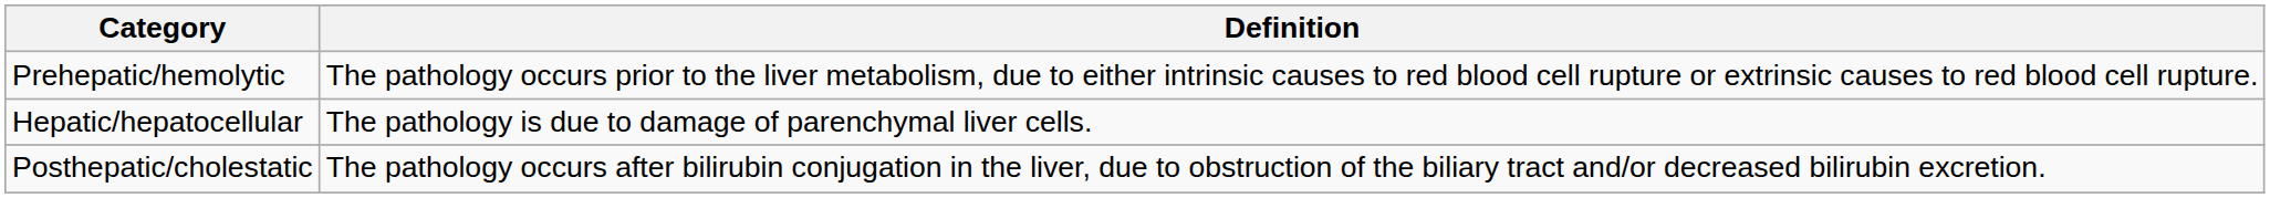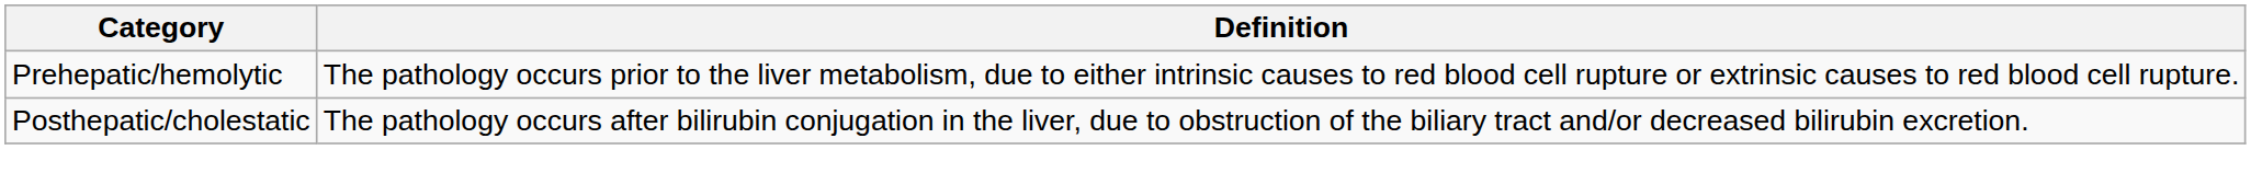 <table class="wikitable mw-collapsible">
 <tr>
 <th>Category</th>
 <th>Definition</th>
 </tr>
 <tr>
 <td>Prehepatic/hemolytic</td>
 <td>The pathology occurs prior to the liver metabolism, due to either intrinsic causes to red blood cell rupture or extrinsic causes to red blood cell rupture.</td>
 </tr>
 <tr>
-<td>Hepatic/hepatocellular</td>
-<td>The pathology is due to damage of parenchymal liver cells.</td>
-</tr>
-<tr>
 <td>Posthepatic/cholestatic</td>
 <td>The pathology occurs after bilirubin conjugation in the liver, due to obstruction of the biliary tract and/or decreased bilirubin excretion.</td>
 </tr>
 </table>
